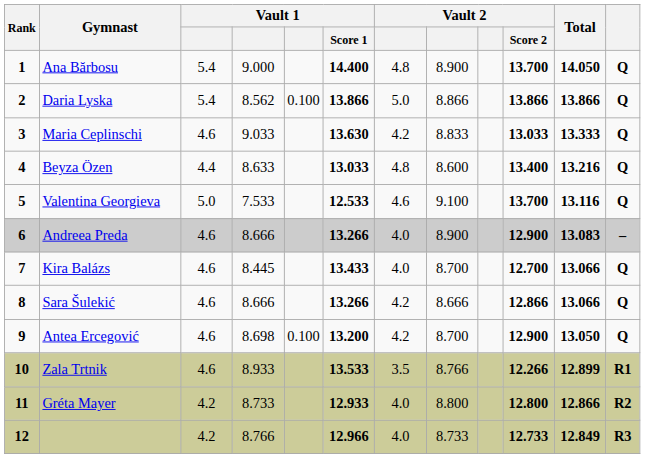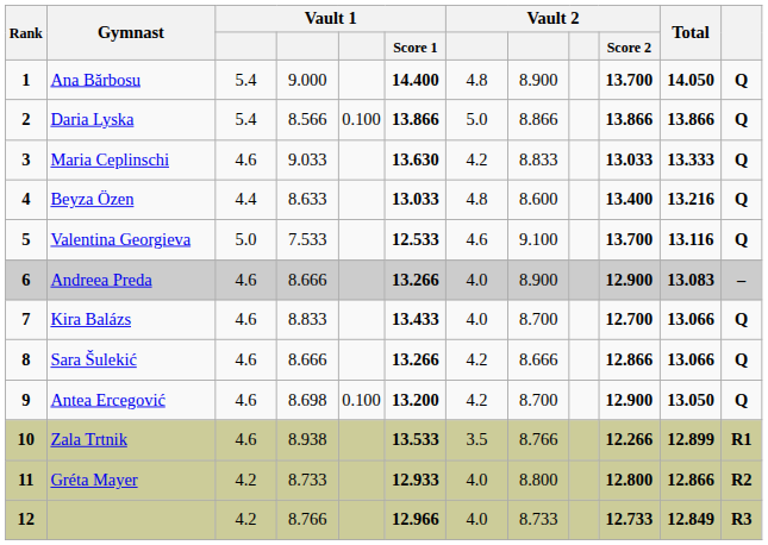 <table style="text-align:center;" class="wikitable sortable">
 <tr>
 <th style="width:15px;" rowspan="2"><small>Rank</small></th>
 <th style="width:150px;" rowspan="2">Gymnast</th>
 <th colspan="4">Vault 1</th>
 <th colspan="4">Vault 2</th>
 <th style="width:50px;" rowspan="2">Total</th>
 <th style="width:30px;" rowspan="2"><small></small></th>
 </tr>
 <tr>
 <th style="width:50px;"><small></small></th>
 <th style="width:50px;"><small></small></th>
 <th style="width:20px;"><small></small></th>
 <th style="width:50px;"><small>Score 1</small></th>
 <th style="width:50px;"><small></small></th>
 <th style="width:50px;"><small></small></th>
 <th style="width:20px;"><small></small></th>
 <th style="width:50px;"><small>Score 2</small></th>
 </tr>
 <tr>
 <td scope="row" style="text-align:center"><strong>1</strong></td>
 <td style="height:30px; text-align:left;"> <a href='#'>Ana Bărbosu</a></td>
 <td>5.4</td>
 <td>9.000</td>
 <td></td>
 <td><strong>14.400</strong></td>
 <td>4.8</td>
 <td>8.900</td>
 <td></td>
 <td><strong>13.700</strong></td>
 <td><strong>14.050</strong></td>
 <td><strong>Q</strong></td>
 </tr>
 <tr>
 <td scope="row" style="text-align:center"><strong>2</strong></td>
 <td style="height:30px; text-align:left;"> <a href='#'>Daria Lyska</a></td>
 <td>5.4</td>
-<td>8.562</td>
+<td>8.566</td>
 <td>0.100</td>
 <td><strong>13.866</strong></td>
 <td>5.0</td>
 <td>8.866</td>
 <td></td>
 <td><strong>13.866</strong></td>
 <td><strong>13.866</strong></td>
 <td><strong>Q</strong></td>
 </tr>
 <tr>
 <td scope="row" style="text-align:center"><strong>3</strong></td>
 <td style="height:30px; text-align:left;"> <a href='#'>Maria Ceplinschi</a></td>
 <td>4.6</td>
 <td>9.033</td>
 <td></td>
 <td><strong>13.630</strong></td>
 <td>4.2</td>
 <td>8.833</td>
 <td></td>
 <td><strong>13.033</strong></td>
 <td><strong>13.333</strong></td>
 <td><strong>Q</strong></td>
 </tr>
 <tr>
 <td scope="row" style="text-align:center"><strong>4</strong></td>
 <td style="height:30px; text-align:left;"> <a href='#'>Beyza Özen</a></td>
 <td>4.4</td>
 <td>8.633</td>
 <td></td>
 <td><strong>13.033</strong></td>
 <td>4.8</td>
 <td>8.600</td>
 <td></td>
 <td><strong>13.400</strong></td>
 <td><strong>13.216</strong></td>
 <td><strong>Q</strong></td>
 </tr>
 <tr>
 <td scope="row" style="text-align:center"><strong>5</strong></td>
 <td style="height:30px; text-align:left;"> <a href='#'>Valentina Georgieva</a></td>
 <td>5.0</td>
 <td>7.533</td>
 <td></td>
 <td><strong>12.533</strong></td>
 <td>4.6</td>
 <td>9.100</td>
 <td></td>
 <td><strong>13.700</strong></td>
 <td><strong>13.116</strong></td>
 <td><strong>Q</strong></td>
 </tr>
 <tr style="background:#cccccc;">
 <td scope="row" style="text-align:center"><strong>6</strong></td>
 <td style="height:30px; text-align:left;"> <a href='#'>Andreea Preda</a></td>
 <td>4.6</td>
 <td>8.666</td>
 <td></td>
 <td><strong>13.266</strong></td>
 <td>4.0</td>
 <td>8.900</td>
 <td></td>
 <td><strong>12.900</strong></td>
 <td><strong>13.083</strong></td>
 <td><strong>–</strong></td>
 </tr>
 <tr>
 <td scope="row" style="text-align:center"><strong>7</strong></td>
 <td style="height:30px; text-align:left;"> <a href='#'>Kira Balázs</a></td>
 <td>4.6</td>
-<td>8.445</td>
+<td>8.833</td>
 <td></td>
 <td><strong>13.433</strong></td>
 <td>4.0</td>
 <td>8.700</td>
 <td></td>
 <td><strong>12.700</strong></td>
 <td><strong>13.066</strong></td>
 <td><strong>Q</strong></td>
 </tr>
 <tr>
 <td scope="row" style="text-align:center"><strong>8</strong></td>
 <td style="height:30px; text-align:left;"> <a href='#'>Sara Šulekić</a></td>
 <td>4.6</td>
 <td>8.666</td>
 <td></td>
 <td><strong>13.266</strong></td>
 <td>4.2</td>
 <td>8.666</td>
 <td></td>
 <td><strong>12.866</strong></td>
 <td><strong>13.066</strong></td>
 <td><strong>Q</strong></td>
 </tr>
 <tr>
 <td scope="row" style="text-align:center"><strong>9</strong></td>
 <td style="height:30px; text-align:left;"> <a href='#'>Antea Ercegović</a></td>
 <td>4.6</td>
 <td>8.698</td>
 <td>0.100</td>
 <td><strong>13.200</strong></td>
 <td>4.2</td>
 <td>8.700</td>
 <td></td>
 <td><strong>12.900</strong></td>
 <td><strong>13.050</strong></td>
 <td><strong>Q</strong></td>
 </tr>
 <tr style="background:#cccc99;">
 <td scope="row" style="text-align:center"><strong>10</strong></td>
 <td style="height:30px; text-align:left;"> <a href='#'>Zala Trtnik</a></td>
 <td>4.6</td>
-<td>8.933</td>
+<td>8.938</td>
 <td></td>
 <td><strong>13.533</strong></td>
 <td>3.5</td>
 <td>8.766</td>
 <td></td>
 <td><strong>12.266</strong></td>
 <td><strong>12.899</strong></td>
 <td><strong>R1</strong></td>
 </tr>
 <tr style="background:#cccc99;">
 <td scope="row" style="text-align:center"><strong>11</strong></td>
 <td style="height:30px; text-align:left;"> <a href='#'>Gréta Mayer</a></td>
 <td>4.2</td>
 <td>8.733</td>
 <td></td>
 <td><strong>12.933</strong></td>
 <td>4.0</td>
 <td>8.800</td>
 <td></td>
 <td><strong>12.800</strong></td>
 <td><strong>12.866</strong></td>
 <td><strong>R2</strong></td>
 </tr>
 <tr style="background:#cccc99;">
 <td scope="row" style="text-align:center"><strong>12</strong></td>
 <td style="height:30px; text-align:left;"></td>
 <td>4.2</td>
 <td>8.766</td>
 <td></td>
 <td><strong>12.966</strong></td>
 <td>4.0</td>
 <td>8.733</td>
 <td></td>
 <td><strong>12.733</strong></td>
 <td><strong>12.849</strong></td>
 <td><strong>R3</strong></td>
 </tr>
 </table>
